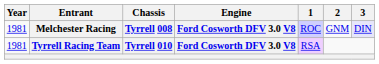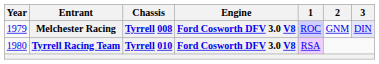 <table class="wikitable" style="text-align:center; font-size:85%">
 <tr>
 <th>Year</th>
 <th>Entrant</th>
 <th>Chassis</th>
 <th>Engine</th>
 <th>1</th>
 <th>2</th>
 <th>3</th>
 </tr>
 <tr>
-<td><a href='#'>1981</a></td>
+<td><a href='#'>1979</a></td>
 <th nowrap>Melchester Racing</th>
 <th nowrap><a href='#'>Tyrrell</a> <a href='#'>008</a></th>
 <th nowrap><a href='#'>Ford Cosworth DFV</a> 3.0 <a href='#'>V8</a></th>
 <td style="background:#cfcfff;"><a href='#'>ROC</a><br></td>
 <td><a href='#'>GNM</a></td>
 <td style="background: lavender;"><a href='#'>DIN</a></td>
 </tr>
 <tr>
-<td><a href='#'>1981</a></td>
+<td><a href='#'>1980</a></td>
 <th nowrap><a href='#'>Tyrrell Racing Team</a></th>
 <th nowrap><a href='#'>Tyrrell</a> <a href='#'>010</a></th>
 <th nowrap><a href='#'>Ford Cosworth DFV</a> 3.0 <a href='#'>V8</a></th>
 <td style="background:#efcfff;"><a href='#'>RSA</a><br></td>
 <td colspan=2></td>
 </tr>
 <tr>
 <th colspan="7"></th>
 </tr>
 </table>
